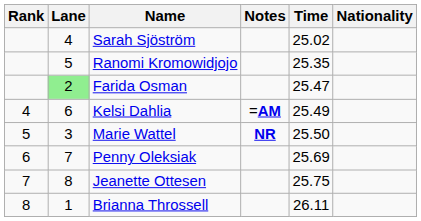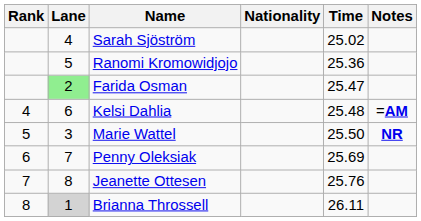 <table class="wikitable sortable" style="text-align:center">
 <tr>
 <th>Rank</th>
 <th>Lane</th>
 <th>Name</th>
+<th>Nationality</th>
+<th>Time</th>
 <th>Notes</th>
-<th>Time</th>
-<th>Nationality</th>
 </tr>
 <tr>
 <td></td>
 <td>4</td>
 <td align=left><a href='#'>Sarah Sjöström</a></td>
+<td align=left></td>
+<td>25.02</td>
 <td></td>
-<td>25.02</td>
-<td align=left></td>
 </tr>
 <tr>
 <td></td>
 <td>5</td>
 <td align=left><a href='#'>Ranomi Kromowidjojo</a></td>
+<td align=left></td>
+<td>25.36</td>
 <td></td>
-<td>25.35</td>
-<td align=left></td>
 </tr>
 <tr>
 <td></td>
 <td style="background: lightgreen;">2</td>
 <td align=left><a href='#'>Farida Osman</a></td>
+<td align=left></td>
+<td>25.47</td>
 <td></td>
-<td>25.47</td>
-<td align=left></td>
 </tr>
 <tr>
 <td>4</td>
 <td>6</td>
 <td align=left><a href='#'>Kelsi Dahlia</a></td>
+<td align=left></td>
+<td>25.48</td>
 <td>=<strong><a href='#'>AM</a></strong></td>
-<td>25.49</td>
-<td align=left></td>
 </tr>
 <tr>
 <td>5</td>
 <td>3</td>
 <td align=left><a href='#'>Marie Wattel</a></td>
+<td align=left></td>
+<td>25.50</td>
 <td><strong><a href='#'>NR</a></strong></td>
-<td>25.50</td>
-<td align=left></td>
 </tr>
 <tr>
 <td>6</td>
 <td>7</td>
 <td align=left><a href='#'>Penny Oleksiak</a></td>
+<td align=left></td>
+<td>25.69</td>
 <td></td>
-<td>25.69</td>
-<td align=left></td>
 </tr>
 <tr>
 <td>7</td>
 <td>8</td>
 <td align=left><a href='#'>Jeanette Ottesen</a></td>
+<td align=left></td>
+<td>25.76</td>
 <td></td>
-<td>25.75</td>
-<td align=left></td>
 </tr>
 <tr>
 <td>8</td>
-<td>1</td>
+<td style="background: lightgrey;">1</td>
 <td align=left><a href='#'>Brianna Throssell</a></td>
+<td align=left></td>
+<td>26.11</td>
 <td></td>
-<td>26.11</td>
-<td align=left></td>
 </tr>
 </table>
